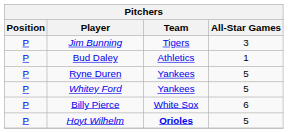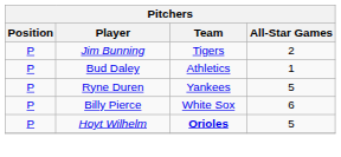 <table class="wikitable" style="font-size: 100%; text-align:right;">
 <tr>
 <th colspan="4">Pitchers</th>
 </tr>
 <tr>
 <th>Position</th>
 <th width="150">Player</th>
 <th width="100">Team</th>
 <th>All-Star Games</th>
 </tr>
 <tr>
 <td align="center"><a href='#'>P</a></td>
 <td align="center"><em><a href='#'>Jim Bunning</a></em></td>
 <td align="center"><a href='#'>Tigers</a></td>
-<td align="center">3</td>
+<td align="center">2</td>
 </tr>
 <tr>
 <td align="center"><a href='#'>P</a></td>
 <td align="center"><a href='#'>Bud Daley</a></td>
 <td align="center"><a href='#'>Athletics</a></td>
 <td align="center">1</td>
 </tr>
 <tr>
 <td align="center"><a href='#'>P</a></td>
 <td align="center"><a href='#'>Ryne Duren</a></td>
-<td align="center"><a href='#'>Yankees</a></td>
-<td align="center">5</td>
-</tr>
-<tr>
-<td align="center"><a href='#'>P</a></td>
-<td align="center"><em><a href='#'>Whitey Ford</a></em></td>
 <td align="center"><a href='#'>Yankees</a></td>
 <td align="center">5</td>
 </tr>
 <tr>
 <td align="center"><a href='#'>P</a></td>
 <td align="center"><a href='#'>Billy Pierce</a></td>
 <td align="center"><a href='#'>White Sox</a></td>
 <td align="center">6</td>
 </tr>
 <tr>
 <td align="center"><a href='#'>P</a></td>
 <td align="center"><em><a href='#'>Hoyt Wilhelm</a></em></td>
 <td align="center"><strong><a href='#'>Orioles</a></strong></td>
 <td align="center">5</td>
 </tr>
 <tr>
 </tr>
 </table>
